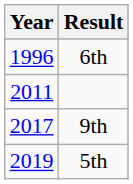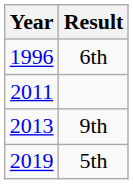 <table class="wikitable" style="text-align:center">
 <tr>
 <th>Year</th>
 <th>Result</th>
 </tr>
 <tr>
 <td><a href='#'>1996</a></td>
 <td>6th</td>
 </tr>
 <tr>
 <td><a href='#'>2011</a></td>
 <td></td>
 </tr>
 <tr>
-<td><a href='#'>2017</a></td>
+<td><a href='#'>2013</a></td>
 <td>9th</td>
 </tr>
 <tr>
 <td><a href='#'>2019</a></td>
 <td>5th</td>
 </tr>
 </table>
